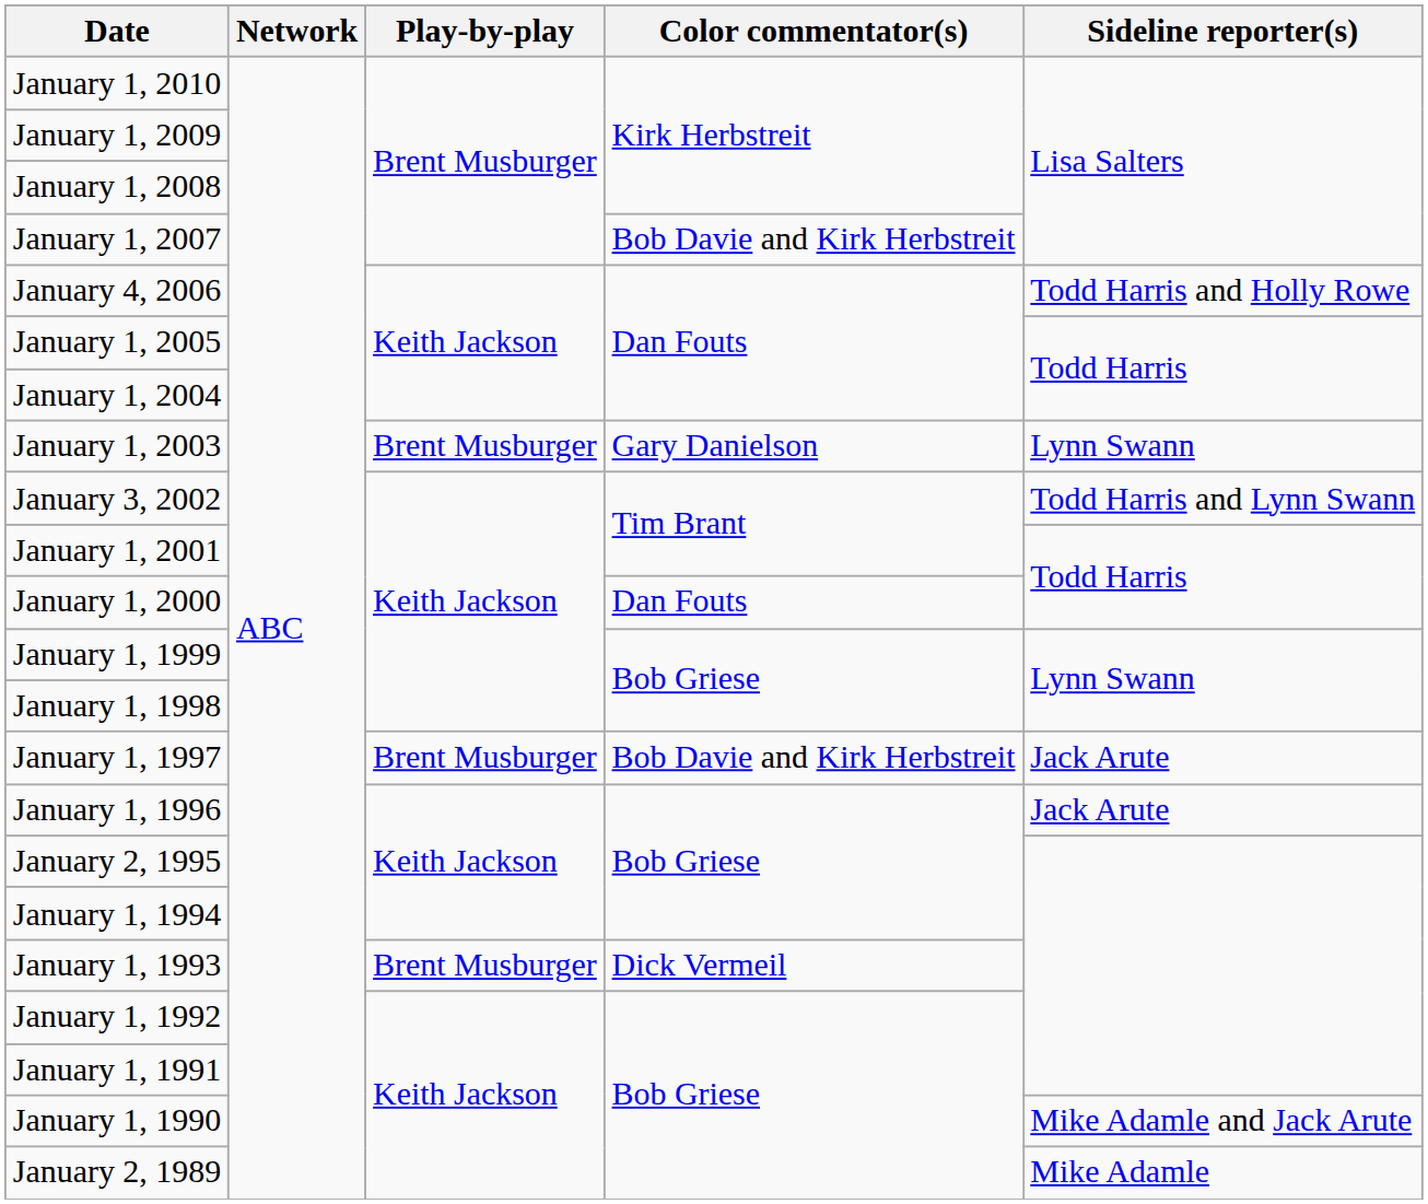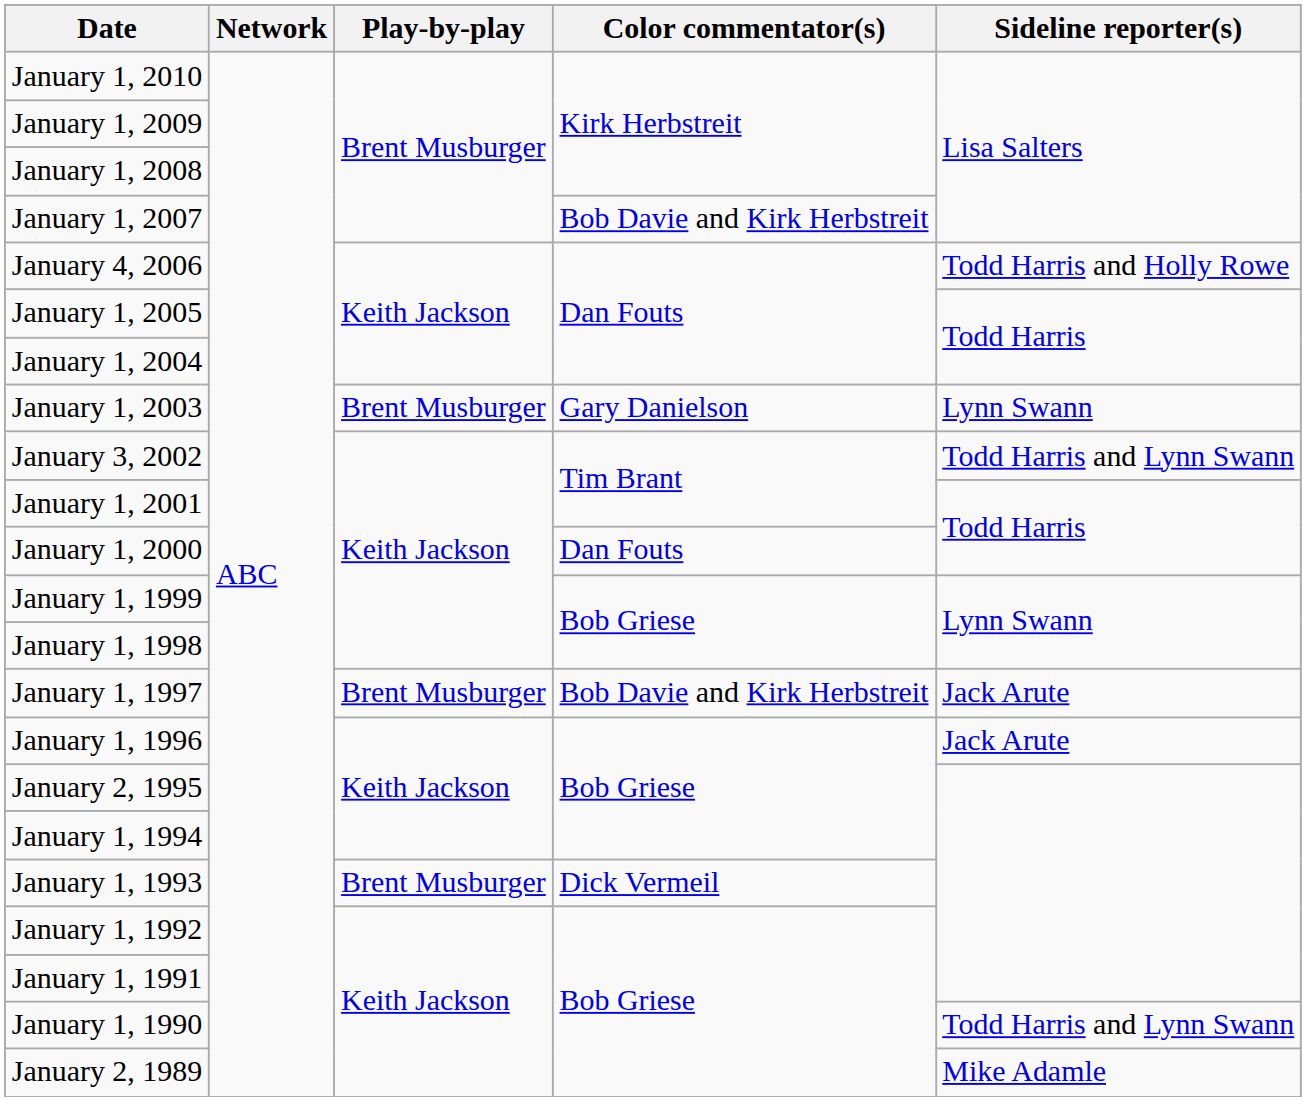 <table class="wikitable">
 <tr>
 <th>Date</th>
 <th>Network</th>
 <th>Play-by-play</th>
 <th>Color commentator(s)</th>
 <th>Sideline reporter(s)</th>
 </tr>
 <tr>
 <td>January 1, 2010</td>
 <td rowspan=22><a href='#'>ABC</a></td>
 <td rowspan=4><a href='#'>Brent Musburger</a></td>
 <td rowspan=3><a href='#'>Kirk Herbstreit</a></td>
 <td rowspan=4><a href='#'>Lisa Salters</a></td>
 </tr>
 <tr>
 <td>January 1, 2009</td>
 </tr>
 <tr>
 <td>January 1, 2008</td>
 </tr>
 <tr>
 <td>January 1, 2007</td>
 <td><a href='#'>Bob Davie</a> and <a href='#'>Kirk Herbstreit</a></td>
 </tr>
 <tr>
 <td>January 4, 2006</td>
 <td rowspan=3><a href='#'>Keith Jackson</a></td>
 <td rowspan=3><a href='#'>Dan Fouts</a></td>
 <td><a href='#'>Todd Harris</a> and <a href='#'>Holly Rowe</a></td>
 </tr>
 <tr>
 <td>January 1, 2005</td>
 <td rowspan=2><a href='#'>Todd Harris</a></td>
 </tr>
 <tr>
 <td>January 1, 2004</td>
 </tr>
 <tr>
 <td>January 1, 2003</td>
 <td><a href='#'>Brent Musburger</a></td>
 <td><a href='#'>Gary Danielson</a></td>
 <td><a href='#'>Lynn Swann</a></td>
 </tr>
 <tr>
 <td>January 3, 2002</td>
 <td rowspan=5><a href='#'>Keith Jackson</a></td>
 <td rowspan=2><a href='#'>Tim Brant</a></td>
 <td><a href='#'>Todd Harris</a> and <a href='#'>Lynn Swann</a></td>
 </tr>
 <tr>
 <td>January 1, 2001</td>
 <td rowspan=2><a href='#'>Todd Harris</a></td>
 </tr>
 <tr>
 <td>January 1, 2000</td>
 <td><a href='#'>Dan Fouts</a></td>
 </tr>
 <tr>
 <td>January 1, 1999</td>
 <td rowspan=2><a href='#'>Bob Griese</a></td>
 <td rowspan=2><a href='#'>Lynn Swann</a></td>
 </tr>
 <tr>
 <td>January 1, 1998</td>
 </tr>
 <tr>
 <td>January 1, 1997</td>
 <td><a href='#'>Brent Musburger</a></td>
 <td><a href='#'>Bob Davie</a> and <a href='#'>Kirk Herbstreit</a></td>
 <td><a href='#'>Jack Arute</a></td>
 </tr>
 <tr>
 <td>January 1, 1996</td>
 <td rowspan=3><a href='#'>Keith Jackson</a></td>
 <td rowspan=3><a href='#'>Bob Griese</a></td>
 <td><a href='#'>Jack Arute</a></td>
 </tr>
 <tr>
 <td>January 2, 1995</td>
 </tr>
 <tr>
 <td>January 1, 1994</td>
 </tr>
 <tr>
 <td>January 1, 1993</td>
 <td><a href='#'>Brent Musburger</a></td>
 <td><a href='#'>Dick Vermeil</a></td>
 </tr>
 <tr>
 <td>January 1, 1992</td>
 <td rowspan=4><a href='#'>Keith Jackson</a></td>
 <td rowspan=4><a href='#'>Bob Griese</a></td>
 </tr>
 <tr>
 <td>January 1, 1991</td>
 </tr>
 <tr>
 <td>January 1, 1990</td>
-<td><a href='#'>Mike Adamle</a> and <a href='#'>Jack Arute</a></td>
+<td><a href='#'>Todd Harris</a> and <a href='#'>Lynn Swann</a></td>
 </tr>
 <tr>
 <td>January 2, 1989</td>
 <td><a href='#'>Mike Adamle</a></td>
 </tr>
 </table>
